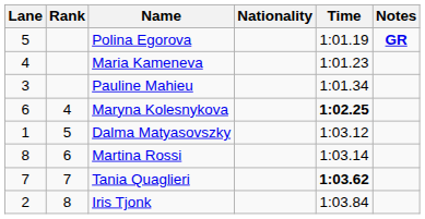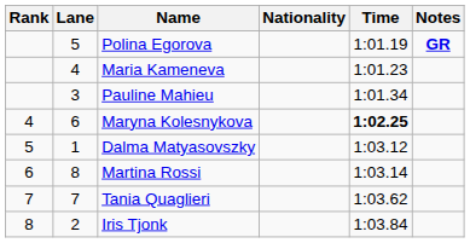 <table class='wikitable sortable' style='text-align:center'>
 <tr>
+<th>Rank</th>
 <th>Lane</th>
-<th>Rank</th>
 <th>Name</th>
 <th>Nationality</th>
 <th>Time</th>
 <th>Notes</th>
 </tr>
 <tr>
+<td></td>
 <td>5</td>
-<td></td>
 <td align=left><a href='#'>Polina Egorova</a></td>
 <td align=left></td>
 <td>1:01.19</td>
 <td><a href='#'><strong>GR</strong></a></td>
 </tr>
 <tr>
+<td></td>
 <td>4</td>
-<td></td>
 <td align=left><a href='#'>Maria Kameneva</a></td>
 <td align=left></td>
 <td>1:01.23</td>
 <td></td>
 </tr>
 <tr>
+<td></td>
 <td>3</td>
-<td></td>
 <td align=left><a href='#'>Pauline Mahieu</a></td>
 <td align=left></td>
 <td>1:01.34</td>
 <td></td>
 </tr>
 <tr>
+<td>4</td>
 <td>6</td>
-<td>4</td>
 <td align=left><a href='#'>Maryna Kolesnykova</a></td>
 <td align=left></td>
 <td><strong>1:02.25</strong></td>
 <td></td>
 </tr>
 <tr>
+<td>5</td>
 <td>1</td>
-<td>5</td>
 <td align=left><a href='#'>Dalma Matyasovszky</a></td>
 <td align=left></td>
 <td>1:03.12</td>
 <td></td>
 </tr>
 <tr>
+<td>6</td>
 <td>8</td>
-<td>6</td>
 <td align=left><a href='#'>Martina Rossi</a></td>
 <td align=left></td>
 <td>1:03.14</td>
 <td></td>
 </tr>
 <tr>
 <td>7</td>
 <td>7</td>
 <td align=left><a href='#'>Tania Quaglieri</a></td>
 <td align=left></td>
-<td><strong>1:03.62</strong></td>
+<td>1:03.62</td>
 <td></td>
 </tr>
 <tr>
+<td>8</td>
 <td>2</td>
-<td>8</td>
 <td align=left><a href='#'>Iris Tjonk</a></td>
 <td align=left></td>
 <td>1:03.84</td>
 <td></td>
 </tr>
 </table>
